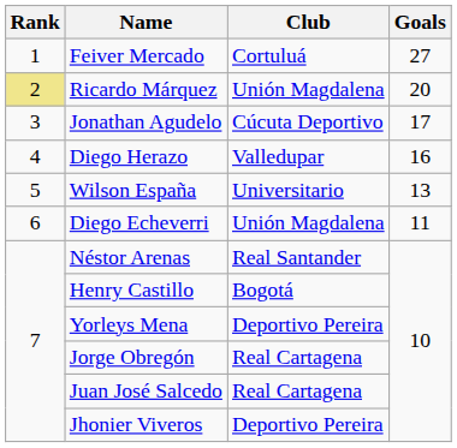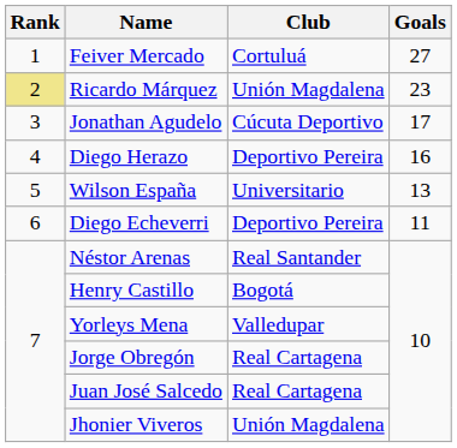 <table class="wikitable" border="1">
 <tr>
 <th>Rank</th>
 <th>Name</th>
 <th>Club</th>
 <th>Goals</th>
 </tr>
 <tr>
 <td align=center>1</td>
 <td> <a href='#'>Feiver Mercado</a></td>
 <td><a href='#'>Cortuluá</a></td>
 <td align=center>27</td>
 </tr>
 <tr>
 <td align=center style="background: khaki;">2</td>
 <td> <a href='#'>Ricardo Márquez</a></td>
 <td><a href='#'>Unión Magdalena</a></td>
-<td align=center>20</td>
+<td align=center>23</td>
 </tr>
 <tr>
 <td align=center>3</td>
 <td> <a href='#'>Jonathan Agudelo</a></td>
 <td><a href='#'>Cúcuta Deportivo</a></td>
 <td align=center>17</td>
 </tr>
 <tr>
 <td align=center>4</td>
 <td> <a href='#'>Diego Herazo</a></td>
-<td><a href='#'>Valledupar</a></td>
+<td><a href='#'>Deportivo Pereira</a></td>
 <td align=center>16</td>
 </tr>
 <tr>
 <td align=center>5</td>
 <td> <a href='#'>Wilson España</a></td>
 <td><a href='#'>Universitario</a></td>
 <td align=center>13</td>
 </tr>
 <tr>
 <td align=center>6</td>
 <td> <a href='#'>Diego Echeverri</a></td>
-<td><a href='#'>Unión Magdalena</a></td>
+<td><a href='#'>Deportivo Pereira</a></td>
 <td align=center>11</td>
 </tr>
 <tr>
 <td rowspan=6 align=center>7</td>
 <td> <a href='#'>Néstor Arenas</a></td>
 <td><a href='#'>Real Santander</a></td>
 <td rowspan=6 align=center>10</td>
 </tr>
 <tr>
 <td> <a href='#'>Henry Castillo</a></td>
 <td><a href='#'>Bogotá</a></td>
 </tr>
 <tr>
 <td> <a href='#'>Yorleys Mena</a></td>
-<td><a href='#'>Deportivo Pereira</a></td>
+<td><a href='#'>Valledupar</a></td>
 </tr>
 <tr>
 <td> <a href='#'>Jorge Obregón</a></td>
 <td><a href='#'>Real Cartagena</a></td>
 </tr>
 <tr>
 <td> <a href='#'>Juan José Salcedo</a></td>
 <td><a href='#'>Real Cartagena</a></td>
 </tr>
 <tr>
 <td> <a href='#'>Jhonier Viveros</a></td>
-<td><a href='#'>Deportivo Pereira</a></td>
+<td><a href='#'>Unión Magdalena</a></td>
 </tr>
 </table>
